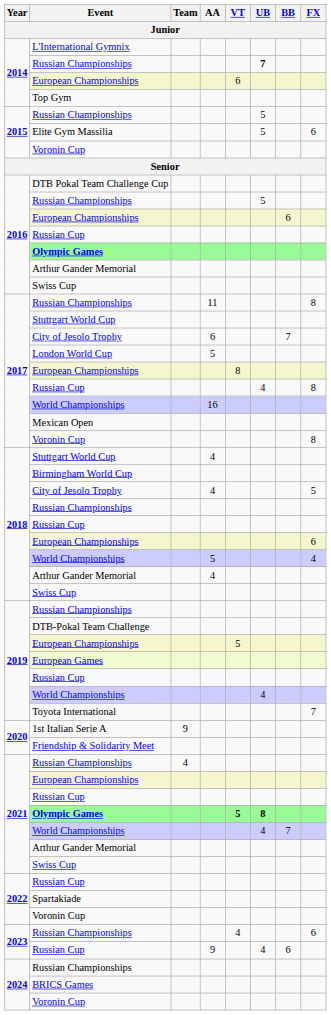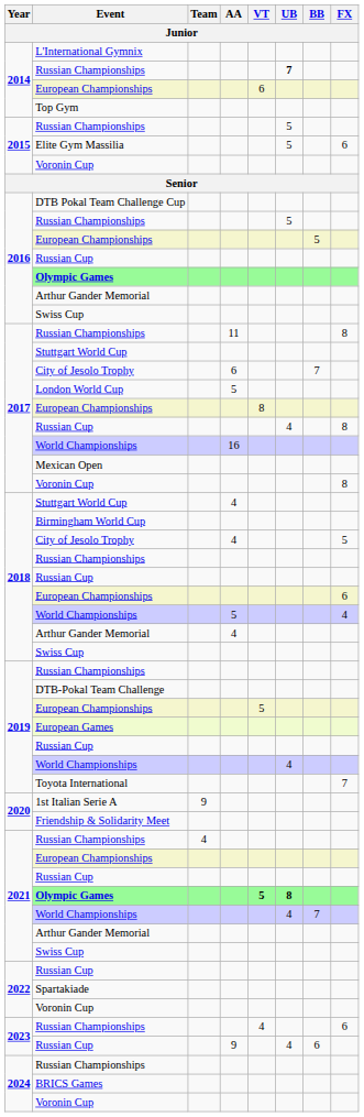 <table class="wikitable" style="text-align:center; font-size:95%;">
 <tr>
 <th align=center>Year</th>
 <th align=center>Event</th>
 <th style="width:30px;">Team</th>
 <th style="width:30px;">AA</th>
 <th style="width:30px;"><a href='#'>VT</a></th>
 <th style="width:30px;"><a href='#'>UB</a></th>
 <th style="width:30px;"><a href='#'>BB</a></th>
 <th style="width:30px;"><a href='#'>FX</a></th>
 </tr>
 <tr>
 <th colspan="8"><strong>Junior</strong></th>
 </tr>
 <tr>
 <td rowspan="4"><strong><a href='#'>2014</a></strong></td>
 <td align=left><a href='#'>L'International Gymnix</a></td>
 <td></td>
 <td></td>
 <td></td>
 <td></td>
 <td></td>
 <td></td>
 </tr>
 <tr>
 <td align=left><a href='#'>Russian Championships</a></td>
 <td></td>
 <td></td>
 <td></td>
 <td><strong>7</strong></td>
 <td></td>
 <td></td>
 </tr>
 <tr bgcolor=#F5F6CE>
 <td align=left><a href='#'>European Championships</a></td>
 <td></td>
 <td></td>
 <td>6</td>
 <td></td>
 <td></td>
 <td></td>
 </tr>
 <tr>
 <td align=left>Top Gym</td>
 <td></td>
 <td></td>
 <td></td>
 <td></td>
 <td></td>
 <td></td>
 </tr>
 <tr>
 <td rowspan="3"><strong><a href='#'>2015</a></strong></td>
 <td align=left><a href='#'>Russian Championships</a></td>
 <td></td>
 <td></td>
 <td></td>
 <td>5</td>
 <td></td>
 <td></td>
 </tr>
 <tr>
 <td align=left>Elite Gym Massilia</td>
 <td></td>
 <td></td>
 <td></td>
 <td>5</td>
 <td></td>
 <td>6</td>
 </tr>
 <tr>
 <td align=left><a href='#'>Voronin Cup</a></td>
 <td></td>
 <td></td>
 <td></td>
 <td></td>
 <td></td>
 <td></td>
 </tr>
 <tr>
 <th colspan="8"><strong>Senior</strong></th>
 </tr>
 <tr>
 <td rowspan="7"><strong><a href='#'>2016</a></strong></td>
 <td align=left>DTB Pokal Team Challenge Cup</td>
 <td></td>
 <td></td>
 <td></td>
 <td></td>
 <td></td>
 <td></td>
 </tr>
 <tr>
 <td align=left><a href='#'>Russian Championships</a></td>
 <td></td>
 <td></td>
 <td></td>
 <td>5</td>
 <td></td>
 <td></td>
 </tr>
 <tr bgcolor=#F5F6CE>
 <td align=left><a href='#'>European Championships</a></td>
 <td></td>
 <td></td>
 <td></td>
 <td></td>
-<td>6</td>
+<td>5</td>
 <td></td>
 </tr>
 <tr>
 <td align=left><a href='#'>Russian Cup</a></td>
 <td></td>
 <td></td>
 <td></td>
 <td></td>
 <td></td>
 <td></td>
 </tr>
 <tr bgcolor=98FB98>
 <td align=left><strong><a href='#'>Olympic Games</a></strong></td>
 <td></td>
 <td></td>
 <td></td>
 <td></td>
 <td></td>
 <td></td>
 </tr>
 <tr>
 <td align=left>Arthur Gander Memorial</td>
 <td></td>
 <td></td>
 <td></td>
 <td></td>
 <td></td>
 <td></td>
 </tr>
 <tr>
 <td align=left>Swiss Cup</td>
 <td></td>
 <td></td>
 <td></td>
 <td></td>
 <td></td>
 <td></td>
 </tr>
 <tr>
 <td rowspan="9"><strong><a href='#'>2017</a></strong></td>
 <td align=left><a href='#'>Russian Championships</a></td>
 <td></td>
 <td>11</td>
 <td></td>
 <td></td>
 <td></td>
 <td>8</td>
 </tr>
 <tr>
 <td align=left><a href='#'>Stuttgart World Cup</a></td>
 <td></td>
 <td></td>
 <td></td>
 <td></td>
 <td></td>
 <td></td>
 </tr>
 <tr>
 <td align=left><a href='#'>City of Jesolo Trophy</a></td>
 <td></td>
 <td>6</td>
 <td></td>
 <td></td>
 <td>7</td>
 <td></td>
 </tr>
 <tr>
 <td align=left><a href='#'>London World Cup</a></td>
 <td></td>
 <td>5</td>
 <td></td>
 <td></td>
 <td></td>
 <td></td>
 </tr>
 <tr bgcolor=#F5F6CE>
 <td align=left><a href='#'>European Championships</a></td>
 <td></td>
 <td></td>
 <td>8</td>
 <td></td>
 <td></td>
 <td></td>
 </tr>
 <tr>
 <td align=left><a href='#'>Russian Cup</a></td>
 <td></td>
 <td></td>
 <td></td>
 <td>4</td>
 <td></td>
 <td>8</td>
 </tr>
 <tr bgcolor=#CCCCFF>
 <td align=left><a href='#'>World Championships</a></td>
 <td></td>
 <td>16</td>
 <td></td>
 <td></td>
 <td></td>
 <td></td>
 </tr>
 <tr>
 <td align=left>Mexican Open</td>
 <td></td>
 <td></td>
 <td></td>
 <td></td>
 <td></td>
 <td></td>
 </tr>
 <tr>
 <td align=left><a href='#'>Voronin Cup</a></td>
 <td></td>
 <td></td>
 <td></td>
 <td></td>
 <td></td>
 <td>8</td>
 </tr>
 <tr>
 <td rowspan="9"><strong><a href='#'>2018</a></strong></td>
 <td align=left><a href='#'>Stuttgart World Cup</a></td>
 <td></td>
 <td>4</td>
 <td></td>
 <td></td>
 <td></td>
 <td></td>
 </tr>
 <tr>
 <td align=left><a href='#'>Birmingham World Cup</a></td>
 <td></td>
 <td></td>
 <td></td>
 <td></td>
 <td></td>
 <td></td>
 </tr>
 <tr>
 <td align=left><a href='#'>City of Jesolo Trophy</a></td>
 <td></td>
 <td>4</td>
 <td></td>
 <td></td>
 <td></td>
 <td>5</td>
 </tr>
 <tr>
 <td align=left><a href='#'>Russian Championships</a></td>
 <td></td>
 <td></td>
 <td></td>
 <td></td>
 <td></td>
 <td></td>
 </tr>
 <tr>
 <td align=left><a href='#'>Russian Cup</a></td>
 <td></td>
 <td></td>
 <td></td>
 <td></td>
 <td></td>
 <td></td>
 </tr>
 <tr bgcolor=#F5F6CE>
 <td align=left><a href='#'>European Championships</a></td>
 <td></td>
 <td></td>
 <td></td>
 <td></td>
 <td></td>
 <td>6</td>
 </tr>
 <tr bgcolor=#CCCCFF>
 <td align=left><a href='#'>World Championships</a></td>
 <td></td>
 <td>5</td>
 <td></td>
 <td></td>
 <td></td>
 <td>4</td>
 </tr>
 <tr>
 <td align=left>Arthur Gander Memorial</td>
 <td></td>
 <td>4</td>
 <td></td>
 <td></td>
 <td></td>
 <td></td>
 </tr>
 <tr>
 <td align=left><a href='#'>Swiss Cup</a></td>
 <td></td>
 <td></td>
 <td></td>
 <td></td>
 <td></td>
 <td></td>
 </tr>
 <tr>
 <td rowspan="7"><strong><a href='#'>2019</a></strong></td>
 <td align=left><a href='#'>Russian Championships</a></td>
 <td></td>
 <td></td>
 <td></td>
 <td></td>
 <td></td>
 <td></td>
 </tr>
 <tr>
 <td align=left>DTB-Pokal Team Challenge</td>
 <td></td>
 <td></td>
 <td></td>
 <td></td>
 <td></td>
 <td></td>
 </tr>
 <tr bgcolor=#F5F6CE>
 <td align=left><a href='#'>European Championships</a></td>
 <td></td>
 <td></td>
 <td>5</td>
 <td></td>
 <td></td>
 <td></td>
 </tr>
 <tr bgcolor=#f0fccf>
 <td align=left><a href='#'>European Games</a></td>
 <td></td>
 <td></td>
 <td></td>
 <td></td>
 <td></td>
 <td></td>
 </tr>
 <tr>
 <td align=left><a href='#'>Russian Cup</a></td>
 <td></td>
 <td></td>
 <td></td>
 <td></td>
 <td></td>
 <td></td>
 </tr>
 <tr bgcolor=#CCCCFF>
 <td align=left><a href='#'>World Championships</a></td>
 <td></td>
 <td></td>
 <td></td>
 <td>4</td>
 <td></td>
 <td></td>
 </tr>
 <tr>
 <td align=left>Toyota International</td>
 <td></td>
 <td></td>
 <td></td>
 <td></td>
 <td></td>
 <td>7</td>
 </tr>
 <tr>
 <td rowspan="2"><strong><a href='#'>2020</a></strong></td>
 <td align=left>1st Italian Serie A</td>
 <td>9</td>
 <td></td>
 <td></td>
 <td></td>
 <td></td>
 <td></td>
 </tr>
 <tr>
 <td align=left><a href='#'>Friendship & Solidarity Meet</a></td>
 <td></td>
 <td></td>
 <td></td>
 <td></td>
 <td></td>
 <td></td>
 </tr>
 <tr>
 <td rowspan="7"><strong><a href='#'>2021</a></strong></td>
 <td align=left><a href='#'>Russian Championships</a></td>
 <td>4</td>
 <td></td>
 <td></td>
 <td></td>
 <td></td>
 <td></td>
 </tr>
 <tr bgcolor=#F5F6CE>
 <td align=left><a href='#'>European Championships</a></td>
 <td></td>
 <td></td>
 <td></td>
 <td></td>
 <td></td>
 <td></td>
 </tr>
 <tr>
 <td align=left><a href='#'>Russian Cup</a></td>
 <td></td>
 <td></td>
 <td></td>
 <td></td>
 <td></td>
 <td></td>
 </tr>
 <tr bgcolor=98FB98>
 <td align=left><strong><a href='#'>Olympic Games</a></strong></td>
 <td></td>
 <td></td>
 <td><strong>5</strong></td>
 <td><strong>8</strong></td>
 <td></td>
 <td></td>
 </tr>
 <tr bgcolor=#CCCCFF>
 <td align=left><a href='#'>World Championships</a></td>
 <td></td>
 <td></td>
 <td></td>
 <td>4</td>
 <td>7</td>
 <td></td>
 </tr>
 <tr>
 <td align=left>Arthur Gander Memorial</td>
 <td></td>
 <td></td>
 <td></td>
 <td></td>
 <td></td>
 <td></td>
 </tr>
 <tr>
 <td align=left><a href='#'>Swiss Cup</a></td>
 <td></td>
 <td></td>
 <td></td>
 <td></td>
 <td></td>
 <td></td>
 </tr>
 <tr>
 <td rowspan="3"><strong><a href='#'>2022</a></strong></td>
 <td align=left><a href='#'>Russian Cup</a></td>
 <td></td>
 <td></td>
 <td></td>
 <td></td>
 <td></td>
 <td></td>
 </tr>
 <tr>
 <td align=left>Spartakiade</td>
 <td></td>
 <td></td>
 <td></td>
 <td></td>
 <td></td>
 <td></td>
 </tr>
 <tr>
 <td align=left>Voronin Cup</td>
 <td></td>
 <td></td>
 <td></td>
 <td></td>
 <td></td>
 <td></td>
 </tr>
 <tr>
 <td rowspan="2"><strong><a href='#'>2023</a></strong></td>
 <td align=left><a href='#'>Russian Championships</a></td>
 <td></td>
 <td></td>
 <td>4</td>
 <td></td>
 <td></td>
 <td>6</td>
 </tr>
 <tr>
 <td align=left><a href='#'>Russian Cup</a></td>
 <td></td>
 <td>9</td>
 <td></td>
 <td>4</td>
 <td>6</td>
 <td></td>
 </tr>
 <tr>
 <td rowspan="3"><strong><a href='#'>2024</a></strong></td>
 <td align=left>Russian Championships</td>
 <td></td>
 <td></td>
 <td></td>
 <td></td>
 <td></td>
 <td></td>
 </tr>
 <tr>
 <td align=left><a href='#'>BRICS Games</a></td>
 <td></td>
 <td></td>
 <td></td>
 <td></td>
 <td></td>
 <td></td>
 </tr>
 <tr>
 <td align=left><a href='#'>Voronin Cup</a></td>
 <td></td>
 <td></td>
 <td></td>
 <td></td>
 <td></td>
 <td></td>
 </tr>
 </table>
